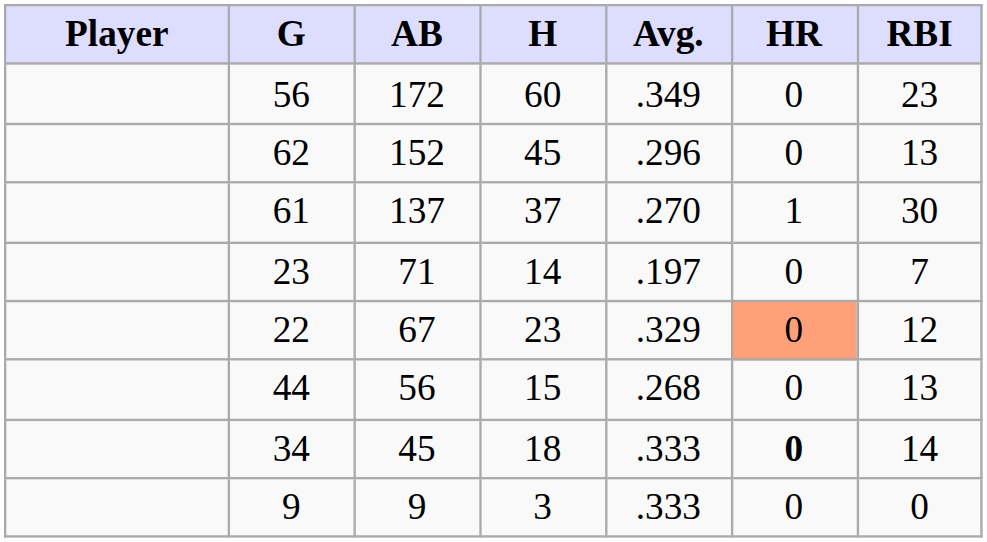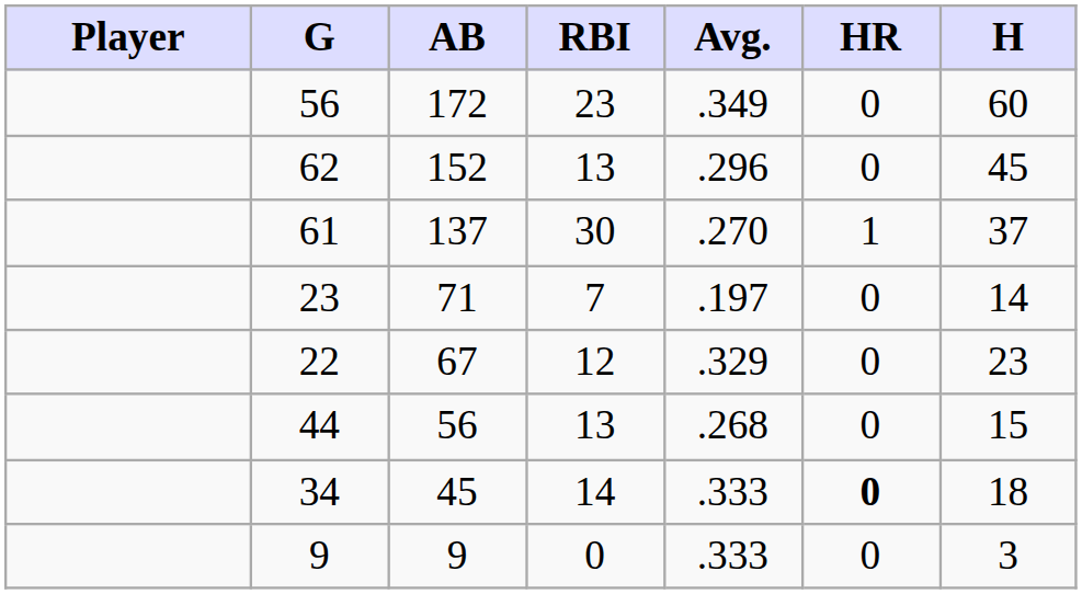 <table class="wikitable sortable">
 <tr>
 <th style="background:#ddf; width:16%;">Player</th>
 <th style="background:#ddf; width:9%;">G</th>
 <th style="background:#ddf; width:9%;">AB</th>
-<th style="background:#ddf; width:9%;">H</th>
+<th style="background:#ddf; width:9%;">RBI</th>
 <th style="background:#ddf; width:9%;">Avg.</th>
 <th style="background:#ddf; width:9%;">HR</th>
-<th style="background:#ddf; width:9%;">RBI</th>
+<th style="background:#ddf; width:9%;">H</th>
 </tr>
 <tr style="text-align:center;">
 <td></td>
 <td>56</td>
 <td>172</td>
+<td>23</td>
+<td>.349</td>
+<td>0</td>
 <td>60</td>
-<td>.349</td>
+</tr>
+<tr align=center>
+<td></td>
+<td>62</td>
+<td>152</td>
+<td>13</td>
+<td>.296</td>
+<td>0</td>
+<td>45</td>
+</tr>
+<tr style="text-align:center;">
+<td></td>
+<td>61</td>
+<td>137</td>
+<td>30</td>
+<td>.270</td>
+<td>1</td>
+<td>37</td>
+</tr>
+<tr style="text-align:center;">
+<td></td>
+<td>23</td>
+<td>71</td>
+<td>7</td>
+<td>.197</td>
+<td>0</td>
+<td>14</td>
+</tr>
+<tr align=center>
+<td></td>
+<td>22</td>
+<td>67</td>
+<td>12</td>
+<td>.329</td>
 <td>0</td>
 <td>23</td>
 </tr>
 <tr align=center>
 <td></td>
-<td>62</td>
-<td>152</td>
-<td>45</td>
-<td>.296</td>
-<td>0</td>
-<td>13</td>
-</tr>
-<tr style="text-align:center;">
-<td></td>
-<td>61</td>
-<td>137</td>
-<td>37</td>
-<td>.270</td>
-<td>1</td>
-<td>30</td>
-</tr>
-<tr style="text-align:center;">
-<td></td>
-<td>23</td>
-<td>71</td>
-<td>14</td>
-<td>.197</td>
-<td>0</td>
-<td>7</td>
-</tr>
-<tr align=center>
-<td></td>
-<td>22</td>
-<td>67</td>
-<td>23</td>
-<td>.329</td>
-<td style="background: lightsalmon;">0</td>
-<td>12</td>
-</tr>
-<tr align=center>
-<td></td>
 <td>44</td>
 <td>56</td>
-<td>15</td>
+<td>13</td>
 <td>.268</td>
 <td>0</td>
-<td>13</td>
+<td>15</td>
 </tr>
 <tr style="text-align:center;">
 <td></td>
 <td>34</td>
 <td>45</td>
-<td>18</td>
+<td>14</td>
 <td>.333</td>
 <td><strong>0</strong></td>
-<td>14</td>
+<td>18</td>
 </tr>
 <tr style="text-align:center;">
 <td></td>
 <td>9</td>
 <td>9</td>
-<td>3</td>
+<td>0</td>
 <td>.333</td>
 <td>0</td>
-<td>0</td>
+<td>3</td>
 </tr>
 </table>
